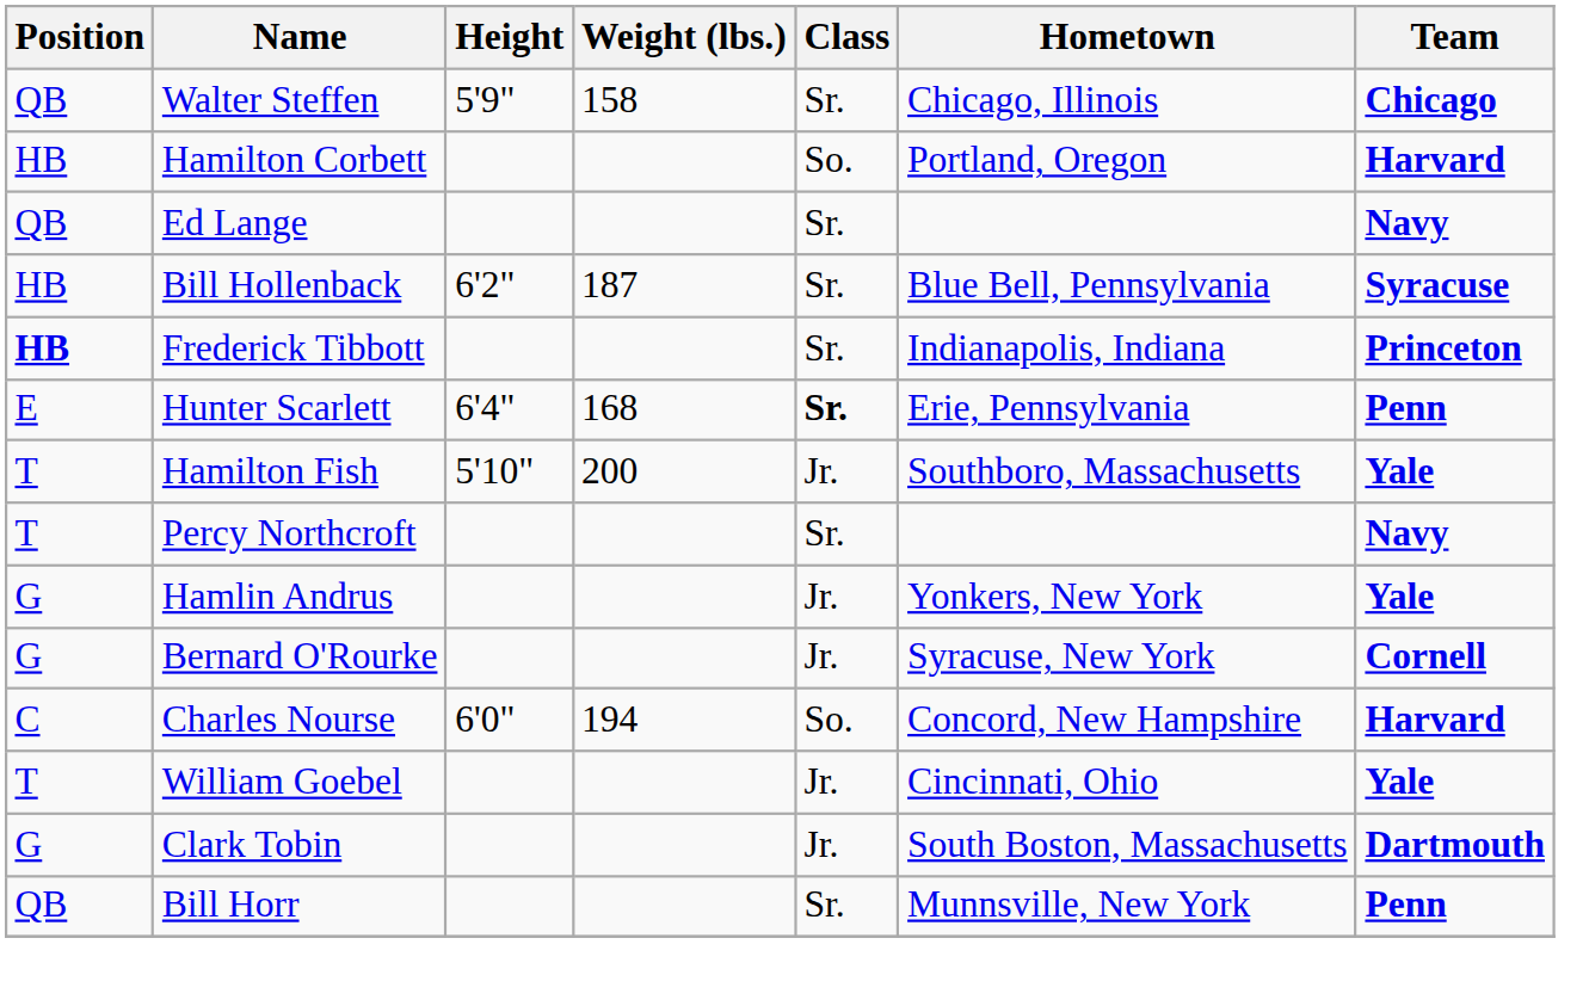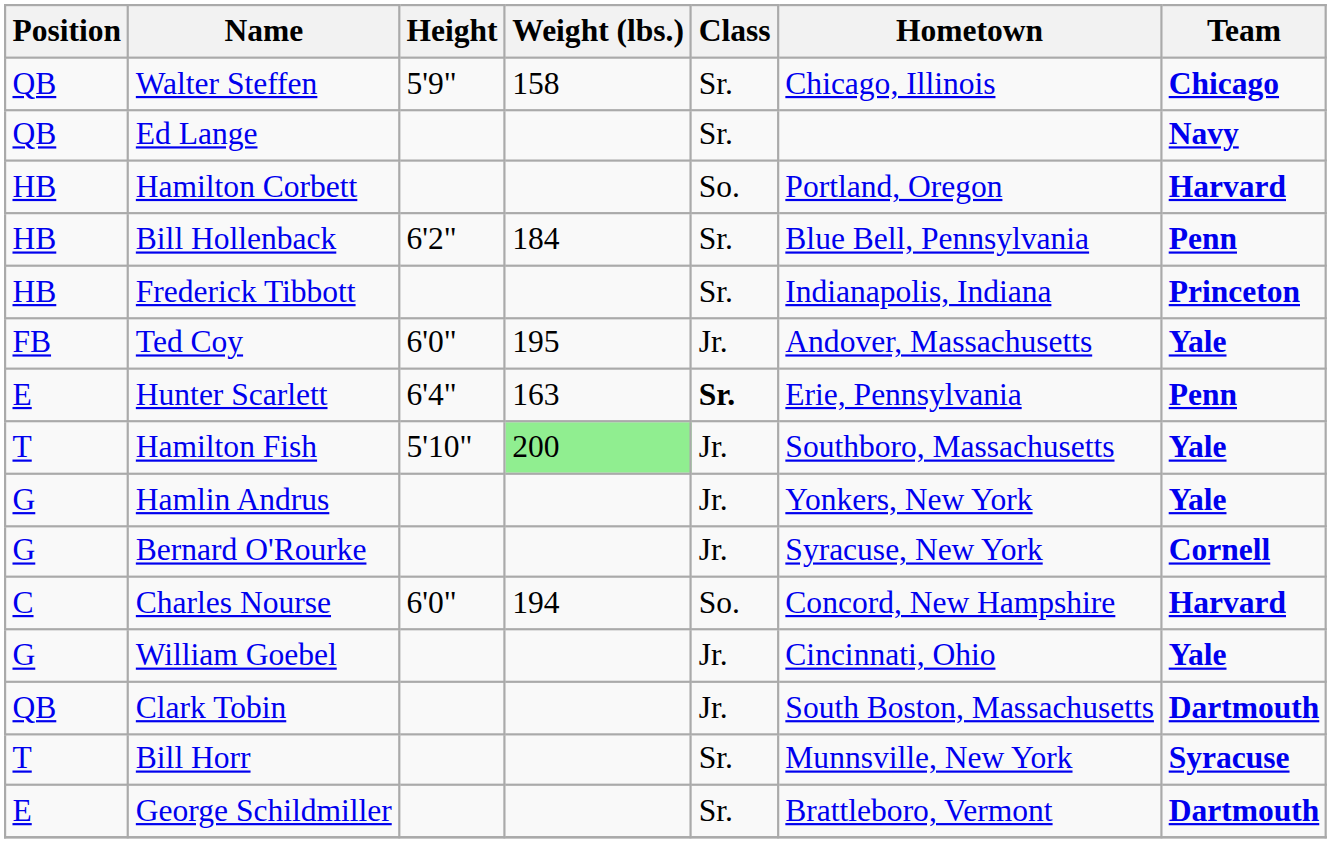 <table class="wikitable" style="font-size: 90%">
 <tr>
 <th>Position</th>
 <th>Name</th>
 <th>Height</th>
 <th>Weight (lbs.)</th>
 <th>Class</th>
 <th>Hometown</th>
 <th>Team</th>
 </tr>
 <tr>
 <td><a href='#'>QB</a></td>
 <td><a href='#'>Walter Steffen</a></td>
 <td>5'9"</td>
 <td>158</td>
 <td>Sr.</td>
 <td><a href='#'>Chicago, Illinois</a></td>
 <td><strong><a href='#'>Chicago</a></strong></td>
 </tr>
 <tr>
-<td><a href='#'>HB</a></td>
-<td><a href='#'>Hamilton Corbett</a></td>
-<td></td>
-<td></td>
-<td>So.</td>
-<td><a href='#'>Portland, Oregon</a></td>
-<td><strong><a href='#'>Harvard</a></strong></td>
-</tr>
-<tr>
 <td><a href='#'>QB</a></td>
 <td><a href='#'>Ed Lange</a></td>
 <td></td>
 <td></td>
 <td>Sr.</td>
 <td></td>
 <td><strong><a href='#'>Navy</a></strong></td>
 </tr>
 <tr>
 <td><a href='#'>HB</a></td>
+<td><a href='#'>Hamilton Corbett</a></td>
+<td></td>
+<td></td>
+<td>So.</td>
+<td><a href='#'>Portland, Oregon</a></td>
+<td><strong><a href='#'>Harvard</a></strong></td>
+</tr>
+<tr>
+<td><a href='#'>HB</a></td>
 <td><a href='#'>Bill Hollenback</a></td>
 <td>6'2"</td>
-<td>187</td>
+<td>184</td>
 <td>Sr.</td>
 <td><a href='#'>Blue Bell, Pennsylvania</a></td>
-<td><strong><a href='#'>Syracuse</a></strong></td>
+<td><strong><a href='#'>Penn</a></strong></td>
 </tr>
 <tr>
-<td><strong><a href='#'>HB</a></strong></td>
+<td><a href='#'>HB</a></td>
 <td><a href='#'>Frederick Tibbott</a></td>
 <td></td>
 <td></td>
 <td>Sr.</td>
 <td><a href='#'>Indianapolis, Indiana</a></td>
 <td><strong><a href='#'>Princeton</a></strong></td>
 </tr>
 <tr>
+<td><a href='#'>FB</a></td>
+<td><a href='#'>Ted Coy</a></td>
+<td>6'0"</td>
+<td>195</td>
+<td>Jr.</td>
+<td><a href='#'>Andover, Massachusetts</a></td>
+<td><strong><a href='#'>Yale</a></strong></td>
+</tr>
+<tr>
 <td><a href='#'>E</a></td>
 <td><a href='#'>Hunter Scarlett</a></td>
 <td>6'4"</td>
-<td>168</td>
+<td>163</td>
 <td><strong>Sr.</strong></td>
 <td><a href='#'>Erie, Pennsylvania</a></td>
 <td><strong><a href='#'>Penn</a></strong></td>
 </tr>
 <tr>
 <td><a href='#'>T</a></td>
 <td><a href='#'>Hamilton Fish</a></td>
 <td>5'10"</td>
-<td>200</td>
+<td style="background: lightgreen;">200</td>
 <td>Jr.</td>
 <td><a href='#'>Southboro, Massachusetts</a></td>
 <td><strong><a href='#'>Yale</a></strong></td>
-</tr>
-<tr>
-<td><a href='#'>T</a></td>
-<td><a href='#'>Percy Northcroft</a></td>
-<td></td>
-<td></td>
-<td>Sr.</td>
-<td></td>
-<td><strong><a href='#'>Navy</a></strong></td>
 </tr>
 <tr>
 <td><a href='#'>G</a></td>
 <td><a href='#'>Hamlin Andrus</a></td>
 <td></td>
 <td></td>
 <td>Jr.</td>
 <td><a href='#'>Yonkers, New York</a></td>
 <td><strong><a href='#'>Yale</a></strong></td>
 </tr>
 <tr>
 <td><a href='#'>G</a></td>
 <td><a href='#'>Bernard O'Rourke</a></td>
 <td></td>
 <td></td>
 <td>Jr.</td>
 <td><a href='#'>Syracuse, New York</a></td>
 <td><strong><a href='#'>Cornell</a></strong></td>
 </tr>
 <tr>
 <td><a href='#'>C</a></td>
 <td><a href='#'>Charles Nourse</a></td>
 <td>6'0"</td>
 <td>194</td>
 <td>So.</td>
 <td><a href='#'>Concord, New Hampshire</a></td>
 <td><strong><a href='#'>Harvard</a></strong></td>
 </tr>
 <tr>
-<td><a href='#'>T</a></td>
+<td><a href='#'>G</a></td>
 <td><a href='#'>William Goebel</a></td>
 <td></td>
 <td></td>
 <td>Jr.</td>
 <td><a href='#'>Cincinnati, Ohio</a></td>
 <td><strong><a href='#'>Yale</a></strong></td>
 </tr>
 <tr>
-<td><a href='#'>G</a></td>
+<td><a href='#'>QB</a></td>
 <td><a href='#'>Clark Tobin</a></td>
 <td></td>
 <td></td>
 <td>Jr.</td>
 <td><a href='#'>South Boston, Massachusetts</a></td>
 <td><strong><a href='#'>Dartmouth</a></strong></td>
 </tr>
 <tr>
-<td><a href='#'>QB</a></td>
+<td><a href='#'>T</a></td>
 <td><a href='#'>Bill Horr</a></td>
 <td></td>
 <td></td>
 <td>Sr.</td>
 <td><a href='#'>Munnsville, New York</a></td>
-<td><strong><a href='#'>Penn</a></strong></td>
+<td><strong><a href='#'>Syracuse</a></strong></td>
+</tr>
+<tr>
+<td><a href='#'>E</a></td>
+<td><a href='#'>George Schildmiller</a></td>
+<td></td>
+<td></td>
+<td>Sr.</td>
+<td><a href='#'>Brattleboro, Vermont</a></td>
+<td><strong><a href='#'>Dartmouth</a></strong></td>
 </tr>
 <tr>
 </tr>
 </table>
